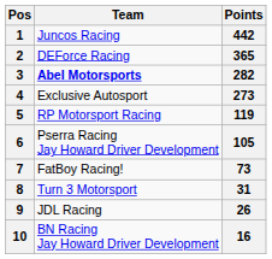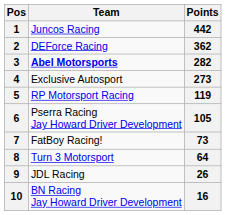 <table class="wikitable" style="font-size: 95%;">
 <tr>
 <th>Pos</th>
 <th>Team</th>
 <th>Points</th>
 </tr>
 <tr>
 <th>1</th>
 <td><a href='#'>Juncos Racing</a></td>
 <th>442</th>
 </tr>
 <tr>
 <th>2</th>
 <td><a href='#'>DEForce Racing</a></td>
-<th>365</th>
+<th>362</th>
 </tr>
 <tr>
 <th>3</th>
 <td><strong><a href='#'>Abel Motorsports</a></strong></td>
 <th>282</th>
 </tr>
 <tr>
 <th>4</th>
 <td>Exclusive Autosport</td>
 <th>273</th>
 </tr>
 <tr>
 <th>5</th>
 <td><a href='#'>RP Motorsport Racing</a></td>
 <th>119</th>
 </tr>
 <tr>
 <th>6</th>
 <td>Pserra Racing<br><a href='#'>Jay Howard Driver Development</a></td>
 <th>105</th>
 </tr>
 <tr>
 <th>7</th>
 <td>FatBoy Racing!</td>
 <th>73</th>
 </tr>
 <tr>
 <th>8</th>
 <td><a href='#'>Turn 3 Motorsport</a></td>
-<th>31</th>
+<th>64</th>
 </tr>
 <tr>
 <th>9</th>
 <td>JDL Racing</td>
 <th>26</th>
 </tr>
 <tr>
 <th>10</th>
 <td><a href='#'>BN Racing</a><br><a href='#'>Jay Howard Driver Development</a></td>
 <th>16</th>
 </tr>
 </table>
